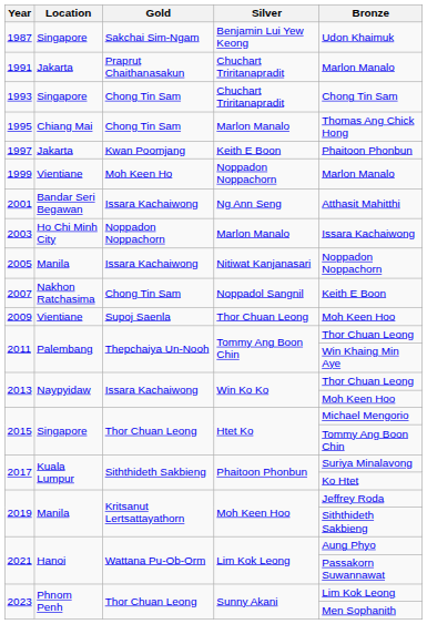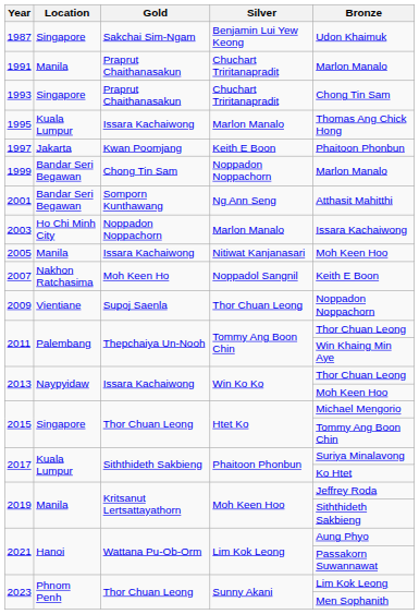 <table class="wikitable">
 <tr>
 <th>Year</th>
 <th width="100">Location</th>
 <th width="200">Gold</th>
 <th width="200">Silver</th>
 <th width="200">Bronze</th>
 </tr>
 <tr>
 <td><a href='#'>1987</a></td>
 <td> <a href='#'>Singapore</a></td>
 <td> <a href='#'>Sakchai Sim-Ngam</a></td>
 <td> <a href='#'>Benjamin Lui Yew Keong</a></td>
 <td> <a href='#'>Udon Khaimuk</a></td>
 </tr>
 <tr>
 <td><a href='#'>1991</a></td>
-<td> <a href='#'>Jakarta</a></td>
+<td> <a href='#'>Manila</a></td>
 <td> <a href='#'>Praprut Chaithanasakun</a></td>
 <td> <a href='#'>Chuchart Triritanapradit</a></td>
 <td> <a href='#'>Marlon Manalo</a></td>
 </tr>
 <tr>
 <td><a href='#'>1993</a></td>
 <td> <a href='#'>Singapore</a></td>
-<td> <a href='#'>Chong Tin Sam</a></td>
+<td> <a href='#'>Praprut Chaithanasakun</a></td>
 <td> <a href='#'>Chuchart Triritanapradit</a></td>
 <td> <a href='#'>Chong Tin Sam</a></td>
 </tr>
 <tr>
 <td><a href='#'>1995</a></td>
-<td> <a href='#'>Chiang Mai</a></td>
-<td> <a href='#'>Chong Tin Sam</a></td>
+<td> <a href='#'>Kuala Lumpur</a></td>
+<td> <a href='#'>Issara Kachaiwong</a></td>
 <td> <a href='#'>Marlon Manalo</a></td>
 <td> <a href='#'>Thomas Ang Chick Hong</a></td>
 </tr>
 <tr>
 <td><a href='#'>1997</a></td>
 <td> <a href='#'>Jakarta</a></td>
 <td> <a href='#'>Kwan Poomjang</a></td>
 <td> <a href='#'>Keith E Boon</a></td>
 <td> <a href='#'>Phaitoon Phonbun</a></td>
 </tr>
 <tr>
 <td><a href='#'>1999</a></td>
-<td> <a href='#'>Vientiane</a></td>
-<td> <a href='#'>Moh Keen Ho</a></td>
+<td> <a href='#'>Bandar Seri Begawan</a></td>
+<td> <a href='#'>Chong Tin Sam</a></td>
 <td> <a href='#'>Noppadon Noppachorn</a></td>
 <td> <a href='#'>Marlon Manalo</a></td>
 </tr>
 <tr>
 <td><a href='#'>2001</a></td>
 <td> <a href='#'>Bandar Seri Begawan</a></td>
-<td> <a href='#'>Issara Kachaiwong</a></td>
+<td> <a href='#'>Somporn Kunthawang</a></td>
 <td> <a href='#'>Ng Ann Seng</a></td>
 <td> <a href='#'>Atthasit Mahitthi</a></td>
 </tr>
 <tr>
 <td><a href='#'>2003</a></td>
 <td> <a href='#'>Ho Chi Minh City</a></td>
 <td> <a href='#'>Noppadon Noppachorn</a></td>
 <td> <a href='#'>Marlon Manalo</a></td>
 <td> <a href='#'>Issara Kachaiwong</a></td>
 </tr>
 <tr>
 <td><a href='#'>2005</a></td>
 <td> <a href='#'>Manila</a></td>
 <td> <a href='#'>Issara Kachaiwong</a></td>
 <td> <a href='#'>Nitiwat Kanjanasari</a></td>
-<td> <a href='#'>Noppadon Noppachorn</a></td>
+<td> <a href='#'>Moh Keen Hoo</a></td>
 </tr>
 <tr>
 <td><a href='#'>2007</a></td>
 <td> <a href='#'>Nakhon Ratchasima</a></td>
-<td> <a href='#'>Chong Tin Sam</a></td>
+<td> <a href='#'>Moh Keen Ho</a></td>
 <td> <a href='#'>Noppadol Sangnil</a></td>
 <td> <a href='#'>Keith E Boon</a></td>
 </tr>
 <tr>
 <td><a href='#'>2009</a></td>
 <td> <a href='#'>Vientiane</a></td>
 <td> <a href='#'>Supoj Saenla</a></td>
 <td> <a href='#'>Thor Chuan Leong</a></td>
-<td> <a href='#'>Moh Keen Hoo</a></td>
+<td> <a href='#'>Noppadon Noppachorn</a></td>
 </tr>
 <tr>
 <td rowspan=2><a href='#'>2011</a></td>
 <td rowspan=2> <a href='#'>Palembang</a></td>
 <td rowspan=2> <a href='#'>Thepchaiya Un-Nooh</a></td>
 <td rowspan=2> <a href='#'>Tommy Ang Boon Chin</a></td>
 <td> <a href='#'>Thor Chuan Leong</a></td>
 </tr>
 <tr>
 <td> <a href='#'>Win Khaing Min Aye</a></td>
 </tr>
 <tr>
 <td rowspan=2><a href='#'>2013</a></td>
 <td rowspan=2> <a href='#'>Naypyidaw</a></td>
 <td rowspan=2> <a href='#'>Issara Kachaiwong</a></td>
 <td rowspan=2> <a href='#'>Win Ko Ko</a></td>
 <td> <a href='#'>Thor Chuan Leong</a></td>
 </tr>
 <tr>
 <td> <a href='#'>Moh Keen Hoo</a></td>
 </tr>
 <tr>
 <td rowspan=2><a href='#'>2015</a></td>
 <td rowspan=2> <a href='#'>Singapore</a></td>
 <td rowspan=2> <a href='#'>Thor Chuan Leong</a></td>
 <td rowspan=2> <a href='#'>Htet Ko</a></td>
 <td> <a href='#'>Michael Mengorio</a></td>
 </tr>
 <tr>
 <td> <a href='#'>Tommy Ang Boon Chin</a></td>
 </tr>
 <tr>
 <td rowspan=2><a href='#'>2017</a></td>
 <td rowspan=2> <a href='#'>Kuala Lumpur</a></td>
 <td rowspan=2> <a href='#'>Siththideth Sakbieng</a></td>
 <td rowspan=2> <a href='#'>Phaitoon Phonbun</a></td>
 <td> <a href='#'>Suriya Minalavong</a></td>
 </tr>
 <tr>
 <td> <a href='#'>Ko Htet</a></td>
 </tr>
 <tr>
 <td rowspan=2><a href='#'>2019</a></td>
 <td rowspan=2> <a href='#'>Manila</a></td>
 <td rowspan=2> <a href='#'>Kritsanut Lertsattayathorn</a></td>
 <td rowspan=2> <a href='#'>Moh Keen Hoo</a></td>
 <td> <a href='#'>Jeffrey Roda</a></td>
 </tr>
 <tr>
 <td> <a href='#'>Siththideth Sakbieng</a></td>
 </tr>
 <tr>
 <td rowspan=2><a href='#'>2021</a></td>
 <td rowspan=2> <a href='#'>Hanoi</a></td>
 <td rowspan=2> <a href='#'>Wattana Pu-Ob-Orm</a></td>
 <td rowspan=2> <a href='#'>Lim Kok Leong</a></td>
 <td> <a href='#'>Aung Phyo</a></td>
 </tr>
 <tr>
 <td> <a href='#'>Passakorn Suwannawat</a></td>
 </tr>
 <tr>
 <td rowspan=2><a href='#'>2023</a></td>
 <td rowspan=2> <a href='#'>Phnom Penh</a></td>
 <td rowspan=2> <a href='#'>Thor Chuan Leong</a></td>
 <td rowspan=2> <a href='#'>Sunny Akani</a></td>
 <td> <a href='#'>Lim Kok Leong</a></td>
 </tr>
 <tr>
 <td> <a href='#'>Men Sophanith</a></td>
 </tr>
 </table>
